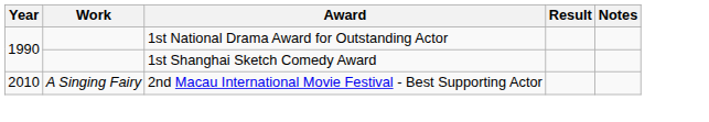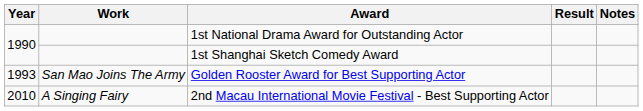 <table class="wikitable">
 <tr>
 <th>Year</th>
 <th>Work</th>
 <th>Award</th>
 <th>Result</th>
 <th>Notes</th>
 </tr>
 <tr>
 <td rowspan="2">1990</td>
 <td></td>
 <td>1st National Drama Award for Outstanding Actor</td>
 <td></td>
 <td></td>
 </tr>
 <tr>
 <td></td>
 <td>1st Shanghai Sketch Comedy Award</td>
 <td></td>
 <td></td>
 </tr>
 <tr>
+<td>1993</td>
+<td><em>San Mao Joins The Army</em></td>
+<td><a href='#'>Golden Rooster Award for Best Supporting Actor</a></td>
+<td></td>
+<td></td>
+</tr>
+<tr>
 <td>2010</td>
 <td><em>A Singing Fairy</em></td>
 <td>2nd <a href='#'>Macau International Movie Festival</a> - Best Supporting Actor</td>
 <td></td>
 <td></td>
 </tr>
 </table>
